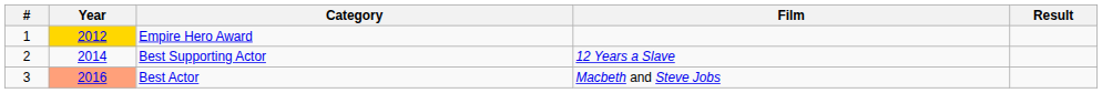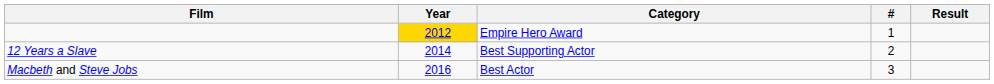 <table class="wikitable" width="100%" cellpadding="5" style="font-size: 95%">
 <tr>
-<th width="2.5%">#</th>
+<th width="25%">Film</th>
 <th width="5%">Year</th>
 <th width="25%">Category</th>
-<th width="25%">Film</th>
+<th width="2.5%">#</th>
 <th width="5%">Result</th>
 </tr>
 <tr>
-<td style="text-align:center;">1</td>
+<td></td>
 <td style="background: gold; text-align:center;"><a href='#'>2012</a></td>
 <td><a href='#'>Empire Hero Award</a></td>
-<td></td>
+<td style="text-align:center;">1</td>
 <td></td>
 </tr>
 <tr>
-<td style="text-align:center;">2</td>
+<td><em><a href='#'>12 Years a Slave</a></em></td>
 <td style="text-align:center;"><a href='#'>2014</a></td>
 <td><a href='#'>Best Supporting Actor</a></td>
-<td><em><a href='#'>12 Years a Slave</a></em></td>
+<td style="text-align:center;">2</td>
 <td></td>
 </tr>
 <tr>
+<td><em><a href='#'>Macbeth</a></em> and <em><a href='#'>Steve Jobs</a></em></td>
+<td style="text-align:center;"><a href='#'>2016</a></td>
+<td><a href='#'>Best Actor</a></td>
 <td style="text-align:center;">3</td>
-<td style="background: lightsalmon; text-align:center;"><a href='#'>2016</a></td>
-<td><a href='#'>Best Actor</a></td>
-<td><em><a href='#'>Macbeth</a></em> and <em><a href='#'>Steve Jobs</a></em></td>
 <td></td>
 </tr>
 </table>
